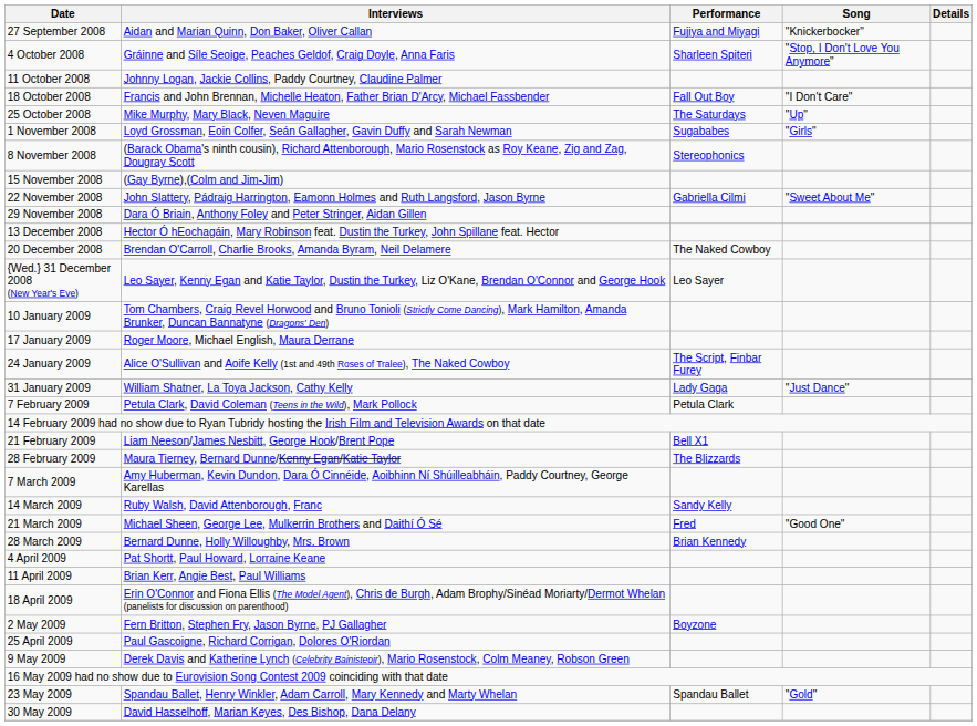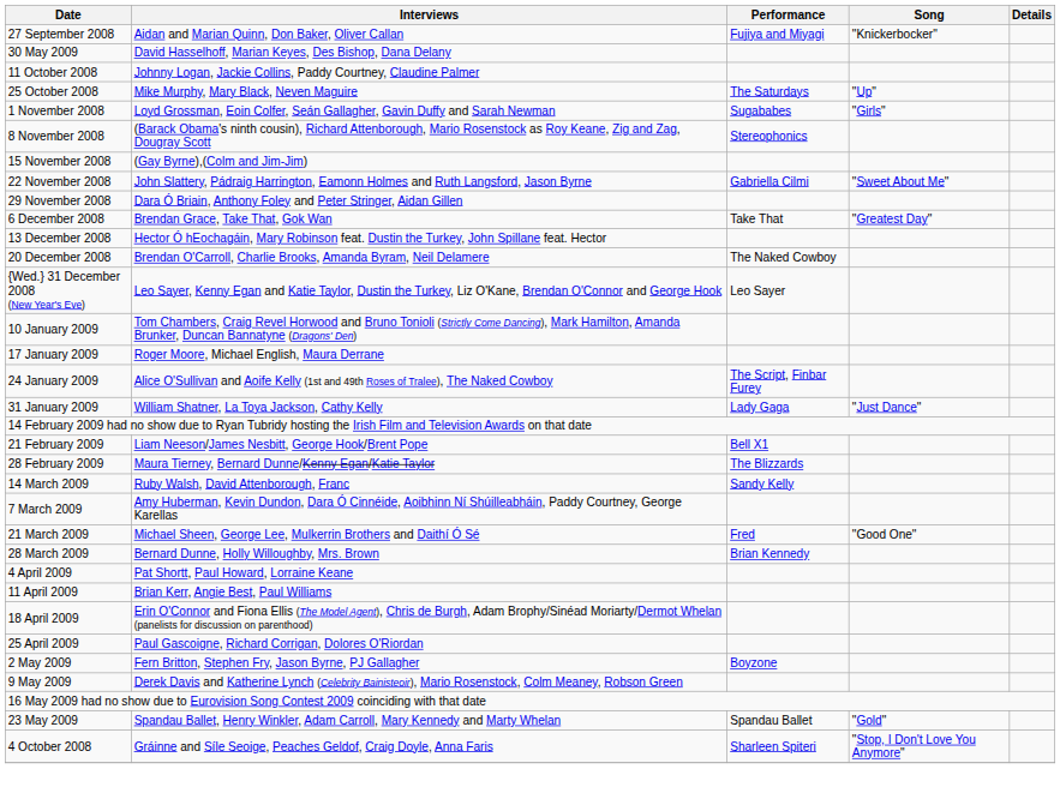 <table class="wikitable collapsible collapsed" style="font-size:90%">
 <tr>
 <th>Date</th>
 <th>Interviews</th>
 <th>Performance</th>
 <th>Song</th>
 <th>Details</th>
 </tr>
 <tr>
 <td>27 September 2008</td>
 <td><a href='#'>Aidan</a> and <a href='#'>Marian Quinn</a>, <a href='#'>Don Baker</a>, <a href='#'>Oliver Callan</a></td>
 <td><a href='#'>Fujiya and Miyagi</a></td>
 <td>"Knickerbocker"</td>
 <td> </td>
 </tr>
 <tr>
-<td>4 October 2008</td>
-<td><a href='#'>Gráinne</a> and <a href='#'>Síle Seoige</a>, <a href='#'>Peaches Geldof</a>, <a href='#'>Craig Doyle</a>, <a href='#'>Anna Faris</a></td>
-<td><a href='#'>Sharleen Spiteri</a></td>
-<td>"<a href='#'>Stop, I Don't Love You Anymore</a>"</td>
+<td>30 May 2009</td>
+<td><a href='#'>David Hasselhoff</a>, <a href='#'>Marian Keyes</a>, <a href='#'>Des Bishop</a>, <a href='#'>Dana Delany</a></td>
 <td></td>
+<td></td>
+<td> </td>
 </tr>
 <tr>
 <td>11 October 2008</td>
 <td><a href='#'>Johnny Logan</a>, <a href='#'>Jackie Collins</a>, Paddy Courtney, <a href='#'>Claudine Palmer</a></td>
 <td></td>
 <td></td>
-<td> </td>
-</tr>
-<tr>
-<td>18 October 2008</td>
-<td><a href='#'>Francis</a> and John Brennan, <a href='#'>Michelle Heaton</a>, <a href='#'>Father Brian D'Arcy</a>, <a href='#'>Michael Fassbender</a></td>
-<td><a href='#'>Fall Out Boy</a></td>
-<td>"I Don't Care"</td>
 <td> </td>
 </tr>
 <tr>
 <td>25 October 2008</td>
 <td><a href='#'>Mike Murphy</a>, <a href='#'>Mary Black</a>, <a href='#'>Neven Maguire</a></td>
 <td><a href='#'>The Saturdays</a></td>
 <td>"<a href='#'>Up</a>"</td>
 <td> </td>
 </tr>
 <tr>
 <td>1 November 2008</td>
 <td><a href='#'>Loyd Grossman</a>, <a href='#'>Eoin Colfer</a>, <a href='#'>Seán Gallagher</a>, <a href='#'>Gavin Duffy</a> and <a href='#'>Sarah Newman</a></td>
 <td><a href='#'>Sugababes</a></td>
 <td>"<a href='#'>Girls</a>"</td>
 <td> </td>
 </tr>
 <tr>
 <td>8 November 2008</td>
 <td> (<a href='#'>Barack Obama</a>'s ninth cousin), <a href='#'>Richard Attenborough</a>, <a href='#'>Mario Rosenstock</a> as <a href='#'>Roy Keane</a>, <a href='#'>Zig and Zag</a>, <a href='#'>Dougray Scott</a></td>
 <td><a href='#'>Stereophonics</a></td>
 <td></td>
 <td> </td>
 </tr>
 <tr>
 <td>15 November 2008</td>
 <td>(<a href='#'>Gay Byrne</a>),(<a href='#'>Colm and Jim-Jim</a>)</td>
 <td></td>
 <td></td>
 <td> </td>
 </tr>
 <tr>
 <td>22 November 2008</td>
 <td><a href='#'>John Slattery</a>, <a href='#'>Pádraig Harrington</a>, <a href='#'>Eamonn Holmes</a> and <a href='#'>Ruth Langsford</a>, <a href='#'>Jason Byrne</a></td>
 <td><a href='#'>Gabriella Cilmi</a></td>
 <td>"<a href='#'>Sweet About Me</a>"</td>
 <td> </td>
 </tr>
 <tr>
 <td>29 November 2008</td>
 <td><a href='#'>Dara Ó Briain</a>, <a href='#'>Anthony Foley</a> and <a href='#'>Peter Stringer</a>, <a href='#'>Aidan Gillen</a></td>
 <td></td>
 <td></td>
+<td> </td>
+</tr>
+<tr>
+<td>6 December 2008</td>
+<td><a href='#'>Brendan Grace</a>, <a href='#'>Take That</a>, <a href='#'>Gok Wan</a></td>
+<td>Take That</td>
+<td>"<a href='#'>Greatest Day</a>"</td>
 <td> </td>
 </tr>
 <tr>
 <td>13 December 2008</td>
 <td><a href='#'>Hector Ó hEochagáin</a>, <a href='#'>Mary Robinson</a> feat. <a href='#'>Dustin the Turkey</a>, <a href='#'>John Spillane</a> feat. Hector</td>
 <td></td>
 <td></td>
 <td> </td>
 </tr>
 <tr>
 <td>20 December 2008</td>
 <td><a href='#'>Brendan O'Carroll</a>, <a href='#'>Charlie Brooks</a>, <a href='#'>Amanda Byram</a>, <a href='#'>Neil Delamere</a></td>
 <td>The Naked Cowboy</td>
 <td></td>
 <td> </td>
 </tr>
 <tr>
 <td>{Wed.} 31 December 2008 <br> <small>(<a href='#'>New Year's Eve</a>)</small></td>
 <td><a href='#'>Leo Sayer</a>, <a href='#'>Kenny Egan</a> and <a href='#'>Katie Taylor</a>, <a href='#'>Dustin the Turkey</a>, Liz O'Kane, <a href='#'>Brendan O'Connor</a> and <a href='#'>George Hook</a></td>
 <td>Leo Sayer</td>
 <td></td>
 <td></td>
 </tr>
 <tr>
 <td>10 January 2009</td>
 <td><a href='#'>Tom Chambers</a>, <a href='#'>Craig Revel Horwood</a> and <a href='#'>Bruno Tonioli</a> <small>(<em><a href='#'>Strictly Come Dancing</a></em>)</small>, <a href='#'>Mark Hamilton</a>, <a href='#'>Amanda Brunker</a>, <a href='#'>Duncan Bannatyne</a> <small>(<em><a href='#'>Dragons' Den</a></em>)</small></td>
 <td></td>
 <td></td>
 <td> </td>
 </tr>
 <tr>
 <td>17 January 2009</td>
 <td><a href='#'>Roger Moore</a>, Michael English, <a href='#'>Maura Derrane</a></td>
 <td></td>
 <td></td>
 <td> </td>
 </tr>
 <tr>
 <td>24 January 2009</td>
 <td><a href='#'>Alice O'Sullivan</a> and <a href='#'>Aoife Kelly</a> <small>(1st and 49th <a href='#'>Roses of Tralee</a>)</small>, <a href='#'>The Naked Cowboy</a></td>
 <td><a href='#'>The Script</a>, <a href='#'>Finbar Furey</a></td>
 <td></td>
 <td> </td>
 </tr>
 <tr>
 <td>31 January 2009</td>
 <td><a href='#'>William Shatner</a>, <a href='#'>La Toya Jackson</a>, <a href='#'>Cathy Kelly</a></td>
 <td><a href='#'>Lady Gaga</a></td>
 <td>"<a href='#'>Just Dance</a>"</td>
 <td> </td>
 </tr>
 <tr>
-<td>7 February 2009</td>
-<td><a href='#'>Petula Clark</a>, <a href='#'>David Coleman</a> <small>(<em><a href='#'>Teens in the Wild</a></em>)</small>, <a href='#'>Mark Pollock</a></td>
-<td>Petula Clark</td>
-<td></td>
-<td> </td>
-</tr>
-<tr>
 <td colspan="5">14 February 2009 had no show due to Ryan Tubridy hosting the <a href='#'>Irish Film and Television Awards</a> on that date</td>
 </tr>
 <tr>
 <td>21 February 2009</td>
 <td><a href='#'>Liam Neeson</a>/<a href='#'>James Nesbitt</a>, <a href='#'>George Hook</a>/<a href='#'>Brent Pope</a></td>
 <td><a href='#'>Bell X1</a></td>
 <td></td>
 <td> </td>
 </tr>
 <tr>
 <td>28 February 2009</td>
 <td><a href='#'>Maura Tierney</a>, <a href='#'>Bernard Dunne</a>/<s><a href='#'>Kenny Egan</a>/<a href='#'>Katie Taylor</a></s></td>
 <td><a href='#'>The Blizzards</a></td>
 <td></td>
 <td> </td>
 </tr>
 <tr>
-<td>7 March 2009</td>
-<td><a href='#'>Amy Huberman</a>, <a href='#'>Kevin Dundon</a>, <a href='#'>Dara Ó Cinnéide</a>, <a href='#'>Aoibhinn Ní Shúilleabháin</a>, Paddy Courtney, George Karellas</td>
-<td></td>
+<td>14 March 2009</td>
+<td><a href='#'>Ruby Walsh</a>, <a href='#'>David Attenborough</a>, <a href='#'>Franc</a></td>
+<td><a href='#'>Sandy Kelly</a></td>
 <td></td>
 <td> </td>
 </tr>
 <tr>
-<td>14 March 2009</td>
-<td><a href='#'>Ruby Walsh</a>, <a href='#'>David Attenborough</a>, <a href='#'>Franc</a></td>
-<td><a href='#'>Sandy Kelly</a></td>
+<td>7 March 2009</td>
+<td><a href='#'>Amy Huberman</a>, <a href='#'>Kevin Dundon</a>, <a href='#'>Dara Ó Cinnéide</a>, <a href='#'>Aoibhinn Ní Shúilleabháin</a>, Paddy Courtney, George Karellas</td>
+<td></td>
 <td></td>
 <td> </td>
 </tr>
 <tr>
 <td>21 March 2009</td>
 <td><a href='#'>Michael Sheen</a>, <a href='#'>George Lee</a>, <a href='#'>Mulkerrin Brothers</a> and <a href='#'>Daithí Ó Sé</a></td>
 <td><a href='#'>Fred</a></td>
 <td>"Good One"</td>
 <td> </td>
 </tr>
 <tr>
 <td>28 March 2009</td>
 <td><a href='#'>Bernard Dunne</a>, <a href='#'>Holly Willoughby</a>, <a href='#'>Mrs. Brown</a></td>
 <td><a href='#'>Brian Kennedy</a></td>
 <td></td>
 <td> </td>
 </tr>
 <tr>
 <td>4 April 2009</td>
 <td><a href='#'>Pat Shortt</a>, <a href='#'>Paul Howard</a>, <a href='#'>Lorraine Keane</a></td>
 <td></td>
 <td></td>
 <td> </td>
 </tr>
 <tr>
 <td>11 April 2009</td>
 <td><a href='#'>Brian Kerr</a>, <a href='#'>Angie Best</a>, <a href='#'>Paul Williams</a></td>
 <td></td>
 <td></td>
 <td> </td>
 </tr>
 <tr>
 <td>18 April 2009</td>
 <td><a href='#'>Erin O'Connor</a> and Fiona Ellis <small>(<em><a href='#'>The Model Agent</a></em>)</small>, <a href='#'>Chris de Burgh</a>, Adam Brophy/Sinéad Moriarty/<a href='#'>Dermot Whelan</a> <small>(panelists for discussion on parenthood)</small></td>
 <td></td>
 <td></td>
 <td> </td>
 </tr>
 <tr>
-<td>2 May 2009</td>
-<td><a href='#'>Fern Britton</a>, <a href='#'>Stephen Fry</a>, <a href='#'>Jason Byrne</a>, <a href='#'>PJ Gallagher</a></td>
-<td><a href='#'>Boyzone</a></td>
+<td>25 April 2009</td>
+<td><a href='#'>Paul Gascoigne</a>, <a href='#'>Richard Corrigan</a>, <a href='#'>Dolores O'Riordan</a></td>
+<td></td>
 <td></td>
 <td> </td>
 </tr>
 <tr>
-<td>25 April 2009</td>
-<td><a href='#'>Paul Gascoigne</a>, <a href='#'>Richard Corrigan</a>, <a href='#'>Dolores O'Riordan</a></td>
-<td></td>
+<td>2 May 2009</td>
+<td><a href='#'>Fern Britton</a>, <a href='#'>Stephen Fry</a>, <a href='#'>Jason Byrne</a>, <a href='#'>PJ Gallagher</a></td>
+<td><a href='#'>Boyzone</a></td>
 <td></td>
 <td> </td>
 </tr>
 <tr>
 <td>9 May 2009</td>
 <td><a href='#'>Derek Davis</a> and <a href='#'>Katherine Lynch</a> <small>(<em><a href='#'>Celebrity Bainisteoir</a></em>)</small>, <a href='#'>Mario Rosenstock</a>, <a href='#'>Colm Meaney</a>, <a href='#'>Robson Green</a></td>
 <td></td>
 <td></td>
 <td> </td>
 </tr>
 <tr>
 <td colspan="5">16 May 2009 had no show due to <a href='#'>Eurovision Song Contest 2009</a> coinciding with that date</td>
 </tr>
 <tr>
 <td>23 May 2009</td>
 <td><a href='#'>Spandau Ballet</a>, <a href='#'>Henry Winkler</a>, <a href='#'>Adam Carroll</a>, <a href='#'>Mary Kennedy</a> and <a href='#'>Marty Whelan</a></td>
 <td>Spandau Ballet</td>
 <td>"<a href='#'>Gold</a>"</td>
 <td> </td>
 </tr>
 <tr>
-<td>30 May 2009</td>
-<td><a href='#'>David Hasselhoff</a>, <a href='#'>Marian Keyes</a>, <a href='#'>Des Bishop</a>, <a href='#'>Dana Delany</a></td>
+<td>4 October 2008</td>
+<td><a href='#'>Gráinne</a> and <a href='#'>Síle Seoige</a>, <a href='#'>Peaches Geldof</a>, <a href='#'>Craig Doyle</a>, <a href='#'>Anna Faris</a></td>
+<td><a href='#'>Sharleen Spiteri</a></td>
+<td>"<a href='#'>Stop, I Don't Love You Anymore</a>"</td>
 <td></td>
-<td></td>
-<td> </td>
 </tr>
 <tr>
 </tr>
 </table>
